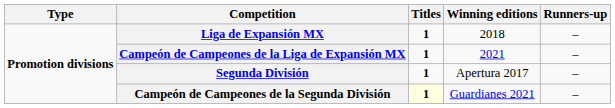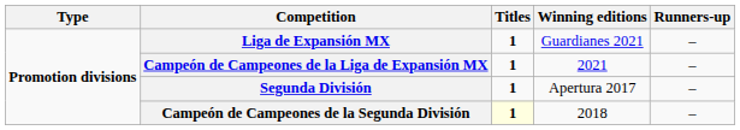 <table class="wikitable" style="text-align: center;">
 <tr>
 <th>Type</th>
 <th>Competition</th>
 <th>Titles</th>
 <th>Winning editions</th>
 <th>Runners-up</th>
 </tr>
 <tr>
 <td rowspan="4"><strong>Promotion divisions</strong></td>
 <th scope=col><a href='#'>Liga de Expansión MX</a></th>
 <td><strong>1</strong></td>
-<td>2018</td>
+<td><a href='#'>Guardianes 2021</a></td>
 <td>–</td>
 </tr>
 <tr>
 <th scope=col><a href='#'>Campeón de Campeones de la Liga de Expansión MX</a></th>
 <td><strong>1</strong></td>
 <td><a href='#'>2021</a></td>
 <td>–</td>
 </tr>
 <tr>
 <th scope=col><a href='#'>Segunda División</a></th>
 <td><strong>1</strong></td>
 <td>Apertura 2017</td>
 <td>–</td>
 </tr>
 <tr>
 <th scope=col>Campeón de Campeones de la Segunda División</th>
 <td style="background: lightyellow;"><strong>1</strong></td>
-<td><a href='#'>Guardianes 2021</a></td>
+<td>2018</td>
 <td>–</td>
 </tr>
 </table>
